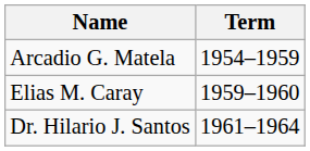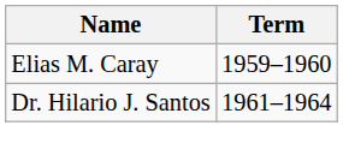 <table class="wikitable">
 <tr>
 <th>Name</th>
 <th>Term</th>
-</tr>
-<tr>
-<td>Arcadio G. Matela</td>
-<td>1954–1959</td>
 </tr>
 <tr>
 <td>Elias M. Caray</td>
 <td>1959–1960</td>
 </tr>
 <tr>
 <td>Dr. Hilario J. Santos</td>
 <td>1961–1964</td>
 </tr>
 </table>
